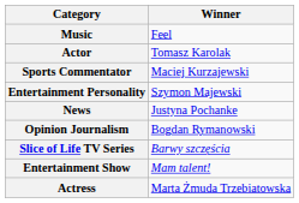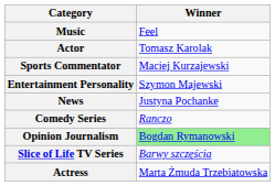 <table class="wikitable">
 <tr>
 <th>Category</th>
 <th>Winner</th>
 </tr>
 <tr>
 <th scope="row">Music</th>
 <td><a href='#'>Feel</a></td>
 </tr>
 <tr>
 <th scope="row">Actor</th>
 <td><a href='#'>Tomasz Karolak</a></td>
 </tr>
 <tr>
 <th scope="row">Sports Commentator</th>
 <td><a href='#'>Maciej Kurzajewski</a></td>
 </tr>
 <tr>
 <th scope="row">Entertainment Personality</th>
 <td><a href='#'>Szymon Majewski</a></td>
 </tr>
 <tr>
 <th scope="row">News</th>
 <td><a href='#'>Justyna Pochanke</a></td>
 </tr>
 <tr>
+<th scope="row">Comedy Series</th>
+<td><em><a href='#'>Ranczo</a></em></td>
+</tr>
+<tr>
 <th scope="row">Opinion Journalism</th>
-<td><a href='#'>Bogdan Rymanowski</a></td>
+<td style="background: lightgreen;"><a href='#'>Bogdan Rymanowski</a></td>
 </tr>
 <tr>
 <th scope="row"><a href='#'>Slice of Life</a> TV Series</th>
 <td><em><a href='#'>Barwy szczęścia</a></em></td>
 </tr>
 <tr>
-<th scope="row">Entertainment Show</th>
-<td><em><a href='#'>Mam talent!</a></em></td>
-</tr>
-<tr>
 <th scope="row">Actress</th>
 <td><a href='#'>Marta Żmuda Trzebiatowska</a></td>
 </tr>
 </table>
